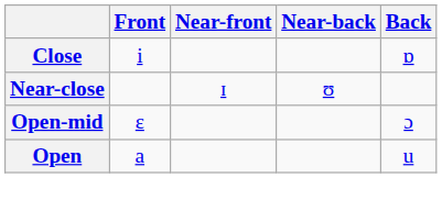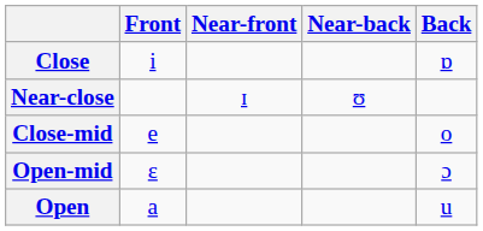 <table class="wikitable" style="text-align: center;">
 <tr>
 <th></th>
 <th><a href='#'>Front</a></th>
 <th><a href='#'>Near-front</a></th>
 <th><a href='#'>Near-back</a></th>
 <th><a href='#'>Back</a></th>
 </tr>
 <tr>
 <th><a href='#'>Close</a></th>
 <td><a href='#'>i</a></td>
 <td></td>
 <td></td>
 <td><a href='#'>ɒ</a></td>
 </tr>
 <tr>
 <th><a href='#'>Near-close</a></th>
 <td></td>
 <td><a href='#'>ɪ</a></td>
 <td><a href='#'>ʊ</a></td>
 <td></td>
 </tr>
 <tr>
+<th><a href='#'>Close-mid</a></th>
+<td><a href='#'>e</a></td>
+<td></td>
+<td></td>
+<td><a href='#'>o</a></td>
+</tr>
+<tr>
 <th><a href='#'>Open-mid</a></th>
 <td><a href='#'>ɛ</a></td>
 <td></td>
 <td></td>
 <td><a href='#'>ɔ</a></td>
 </tr>
 <tr>
 <th><a href='#'>Open</a></th>
 <td><a href='#'>a</a></td>
 <td></td>
 <td></td>
 <td><a href='#'>u</a></td>
 </tr>
 </table>
